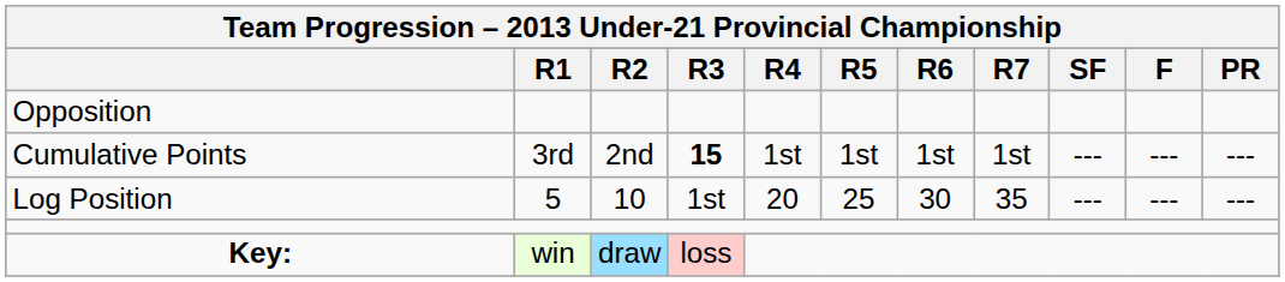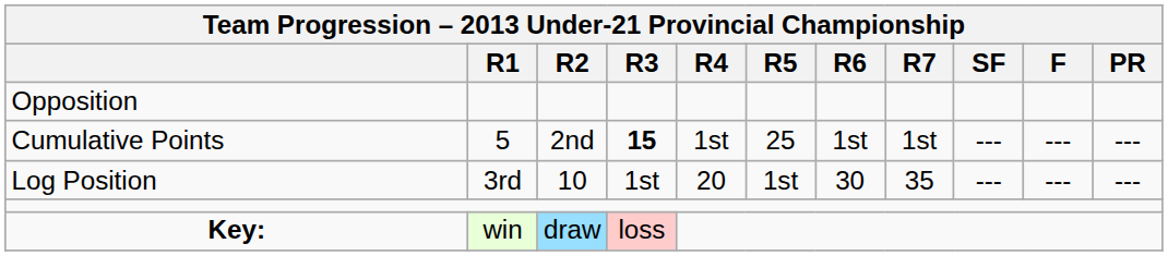 <table class="wikitable collapsible" style="text-align:center; line-height:100%; width:50%; font-size:90%">
 <tr>
 <th colspan=100%>Team Progression – 2013 Under-21 Provincial Championship</th>
 </tr>
 <tr>
 <th style="text-align:left; width:40%;"></th>
 <th style="width:6%;">R1</th>
 <th style="width:6%;">R2</th>
 <th style="width:6%;">R3</th>
 <th style="width:6%;">R4</th>
 <th style="width:6%;">R5</th>
 <th style="width:6%;">R6</th>
 <th style="width:6%;">R7</th>
 <th style="width:6%;">SF</th>
 <th style="width:6%;">F</th>
 <th style="width:6%;">PR</th>
 </tr>
 <tr>
 <td align=left>Opposition</td>
 <td></td>
 <td></td>
 <td></td>
 <td></td>
 <td></td>
 <td></td>
 <td></td>
 <td></td>
 <td></td>
 <td></td>
 </tr>
 <tr>
 <td align=left>Cumulative Points</td>
-<td>3rd</td>
+<td>5</td>
 <td>2nd</td>
 <td><strong>15</strong></td>
 <td>1st</td>
-<td>1st</td>
+<td>25</td>
 <td>1st</td>
 <td>1st</td>
 <td>---</td>
 <td>---</td>
 <td>---</td>
 </tr>
 <tr>
 <td align=left>Log Position</td>
-<td>5</td>
+<td>3rd</td>
 <td>10</td>
 <td>1st</td>
 <td>20</td>
-<td>25</td>
+<td>1st</td>
 <td>30</td>
 <td>35</td>
 <td>---</td>
 <td>---</td>
 <td>---</td>
 </tr>
 <tr>
 <td colspan="100%" style="text-align:center;"></td>
 </tr>
 <tr>
 <td><strong>Key:</strong></td>
 <td style="background:#E8FFD8;">win</td>
 <td style="background:#97DEFF;">draw</td>
 <td style="background:#FFCCCC;">loss</td>
 <td colspan="100%"></td>
 </tr>
 </table>
